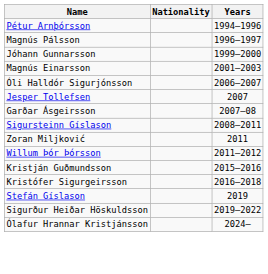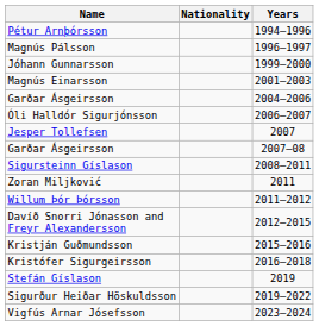 <table class="wikitable" style="text-align: center">
 <tr>
 <th rowspan="1">Name</th>
 <th rowspan="1">Nationality</th>
 <th rowspan="1">Years</th>
 </tr>
 <tr>
 <td align=left><a href='#'>Pétur Arnþórsson</a></td>
 <td></td>
 <td align="center">1994–1996</td>
 </tr>
 <tr>
 <td align=left>Magnús Pálsson</td>
 <td></td>
 <td align="center">1996–1997</td>
 </tr>
 <tr>
 <td align=left>Jóhann Gunnarsson</td>
 <td></td>
 <td align="center">1999–2000</td>
 </tr>
 <tr>
 <td align=left>Magnús Einarsson</td>
 <td></td>
 <td align="center">2001–2003</td>
+</tr>
+<tr>
+<td align=left>Garðar Ásgeirsson</td>
+<td></td>
+<td align="center">2004–2006</td>
 </tr>
 <tr>
 <td align=left>Óli Halldór Sigurjónsson</td>
 <td></td>
 <td align="center">2006–2007</td>
 </tr>
 <tr>
 <td align=left><a href='#'>Jesper Tollefsen</a></td>
 <td></td>
 <td align="center">2007</td>
 </tr>
 <tr>
 <td align=left>Garðar Ásgeirsson</td>
 <td></td>
 <td align="center">2007–08</td>
 </tr>
 <tr>
 <td align=left><a href='#'>Sigursteinn Gíslason</a></td>
 <td></td>
 <td align="center">2008–2011</td>
 </tr>
 <tr>
 <td align=left>Zoran Miljković</td>
 <td></td>
 <td align="center">2011</td>
 </tr>
 <tr>
 <td align=left><a href='#'>Willum Þór Þórsson</a></td>
 <td></td>
 <td align="center">2011–2012</td>
 </tr>
 <tr>
+<td align=left>Davíð Snorri Jónasson and<br> <a href='#'>Freyr Alexandersson</a></td>
+<td><br></td>
+<td align="center">2012–2015</td>
+</tr>
+<tr>
 <td align=left>Kristján Guðmundsson</td>
 <td></td>
 <td align="center">2015–2016</td>
 </tr>
 <tr>
 <td align=left>Kristófer Sigurgeirsson</td>
 <td></td>
 <td align="center">2016–2018</td>
 </tr>
 <tr>
 <td align=left><a href='#'>Stefán Gíslason</a></td>
 <td></td>
 <td align="center">2019</td>
 </tr>
 <tr>
 <td align=left>Sigurður Heiðar Höskuldsson</td>
 <td></td>
 <td align="center">2019–2022</td>
 </tr>
 <tr>
-<td align=left>Ólafur Hrannar Kristjánsson</td>
+<td align=left>Vigfús Arnar Jósefsson</td>
 <td></td>
-<td align="center">2024–</td>
+<td align="center">2023–2024</td>
 </tr>
 </table>
